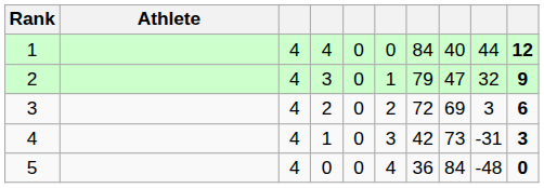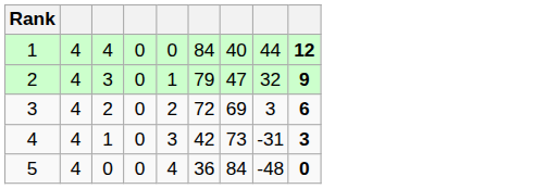 <table class=wikitable style="text-align:center">
 <tr>
 <th width=20>Rank</th>
-<th width=180>Athlete</th>
 <th width=20></th>
 <th width=20></th>
 <th width=20></th>
 <th width=20></th>
 <th width=20></th>
 <th width=20></th>
 <th width=20></th>
 <th width=20></th>
 </tr>
 <tr bgcolor="#ccffcc">
 <td>1</td>
-<td align=left></td>
 <td>4</td>
 <td>4</td>
 <td>0</td>
 <td>0</td>
 <td>84</td>
 <td>40</td>
 <td>44</td>
 <td><strong>12</strong></td>
 </tr>
 <tr bgcolor="#ccffcc">
 <td>2</td>
-<td align=left></td>
 <td>4</td>
 <td>3</td>
 <td>0</td>
 <td>1</td>
 <td>79</td>
 <td>47</td>
 <td>32</td>
 <td><strong>9</strong></td>
 </tr>
 <tr>
 <td>3</td>
-<td align=left></td>
 <td>4</td>
 <td>2</td>
 <td>0</td>
 <td>2</td>
 <td>72</td>
 <td>69</td>
 <td>3</td>
 <td><strong>6</strong></td>
 </tr>
 <tr>
 <td>4</td>
-<td align=left></td>
 <td>4</td>
 <td>1</td>
 <td>0</td>
 <td>3</td>
 <td>42</td>
 <td>73</td>
 <td>-31</td>
 <td><strong>3</strong></td>
 </tr>
 <tr>
 <td>5</td>
-<td align=left></td>
 <td>4</td>
 <td>0</td>
 <td>0</td>
 <td>4</td>
 <td>36</td>
 <td>84</td>
 <td>-48</td>
 <td><strong>0</strong></td>
 </tr>
 </table>
